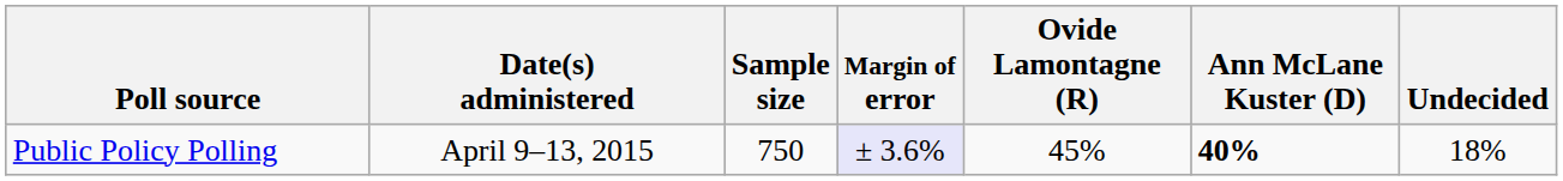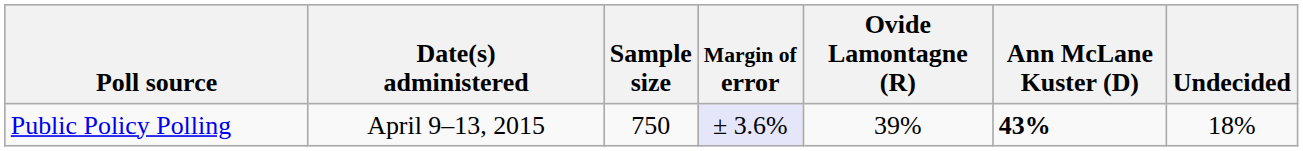 <table class="wikitable">
 <tr valign= bottom>
 <th style="width:180px;">Poll source</th>
 <th style="width:175px;">Date(s)<br>administered</th>
 <th class=small>Sample<br>size</th>
 <th><small>Margin of</small><br>error</th>
 <th style="width:110px;">Ovide<br>Lamontagne (R)</th>
 <th style="width:100px;">Ann McLane<br>Kuster (D)</th>
 <th>Undecided</th>
 </tr>
 <tr>
 <td><a href='#'>Public Policy Polling</a></td>
 <td align=center>April 9–13, 2015</td>
 <td align=center>750</td>
 <td align=center style="background: lavender;">± 3.6%</td>
-<td align=center>45%</td>
-<td><strong>40%</strong></td>
+<td align=center>39%</td>
+<td><strong>43%</strong></td>
 <td align=center>18%</td>
 </tr>
 </table>
